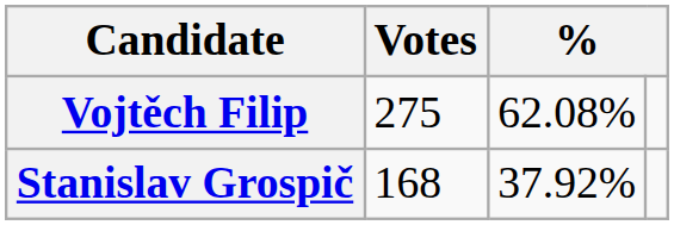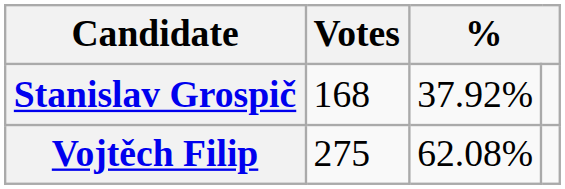 <table class="wikitable">
 <tr>
 <th>Candidate</th>
 <th>Votes</th>
 <th colspan=2>%</th>
 </tr>
 <tr>
+<th><a href='#'>Stanislav Grospič</a></th>
+<td>168</td>
+<td>37.92%</td>
+<td></td>
+</tr>
+<tr>
 <th><a href='#'>Vojtěch Filip</a></th>
 <td>275</td>
 <td>62.08%</td>
 <td></td>
 </tr>
-<tr>
-<th><a href='#'>Stanislav Grospič</a></th>
-<td>168</td>
-<td>37.92%</td>
-<td></td>
-</tr>
 </table>
